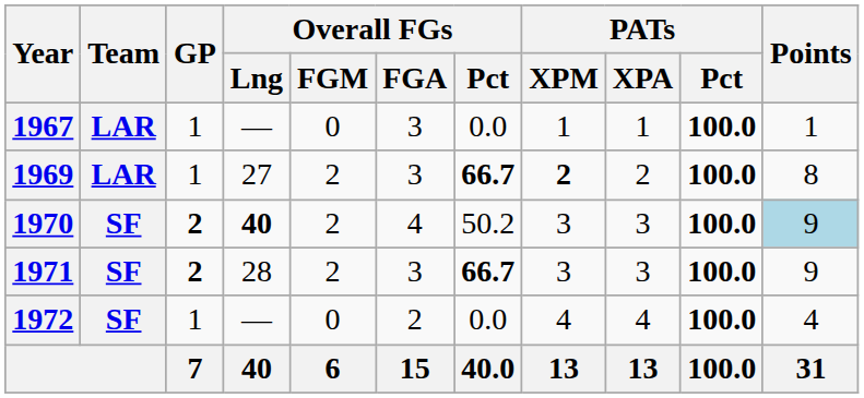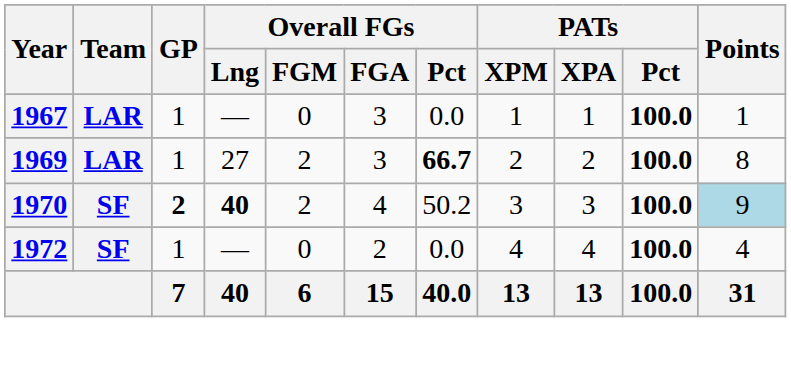 <table class=wikitable style="text-align:center;">
 <tr>
 <th rowspan="2">Year</th>
 <th rowspan="2">Team</th>
 <th rowspan="2">GP</th>
 <th colspan="4">Overall FGs</th>
 <th colspan="3">PATs</th>
 <th rowspan="2">Points</th>
 </tr>
 <tr>
 <th>Lng</th>
 <th>FGM</th>
 <th>FGA</th>
 <th>Pct</th>
 <th>XPM</th>
 <th>XPA</th>
 <th>Pct</th>
 </tr>
 <tr>
 <th><a href='#'>1967</a></th>
 <th style="text-align:center;"><a href='#'>LAR</a></th>
 <td>1</td>
 <td>—</td>
 <td>0</td>
 <td>3</td>
 <td>0.0</td>
 <td>1</td>
 <td>1</td>
 <td><strong>100.0</strong></td>
 <td>1</td>
 </tr>
 <tr>
 <th><a href='#'>1969</a></th>
 <th><a href='#'>LAR</a></th>
 <td>1</td>
 <td>27</td>
 <td>2</td>
 <td>3</td>
 <td><strong>66.7</strong></td>
-<td><strong>2</strong></td>
+<td>2</td>
 <td>2</td>
 <td><strong>100.0</strong></td>
 <td>8</td>
 </tr>
 <tr>
 <th><a href='#'>1970</a></th>
 <th><a href='#'>SF</a></th>
 <td><strong>2</strong></td>
 <td><strong>40</strong></td>
 <td>2</td>
 <td>4</td>
 <td>50.2</td>
 <td>3</td>
 <td>3</td>
 <td><strong>100.0</strong></td>
 <td style="background: lightblue;">9</td>
-</tr>
-<tr>
-<th><a href='#'>1971</a></th>
-<th><a href='#'>SF</a></th>
-<td><strong>2</strong></td>
-<td>28</td>
-<td>2</td>
-<td>3</td>
-<td><strong>66.7</strong></td>
-<td>3</td>
-<td>3</td>
-<td><strong>100.0</strong></td>
-<td>9</td>
 </tr>
 <tr>
 <th><a href='#'>1972</a></th>
 <th><a href='#'>SF</a></th>
 <td>1</td>
 <td>—</td>
 <td>0</td>
 <td>2</td>
 <td>0.0</td>
 <td>4</td>
 <td>4</td>
 <td><strong>100.0</strong></td>
 <td>4</td>
 </tr>
 <tr>
 <th colspan="2"></th>
 <th>7</th>
 <th>40</th>
 <th>6</th>
 <th>15</th>
 <th>40.0</th>
 <th>13</th>
 <th>13</th>
 <th>100.0</th>
 <th>31</th>
 </tr>
 </table>
